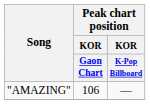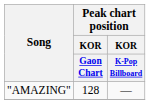 <table class="wikitable sortable" style="text-align:center;">
 <tr>
 <th rowspan="3">Song</th>
 <th colspan="9">Peak chart position</th>
 </tr>
 <tr>
 <th colspan="1" width="40"><small>KOR</small></th>
 <th colspan width="40"><small>KOR</small></th>
 </tr>
 <tr style="font-size:smaller;">
 <th><a href='#'>Gaon Chart</a></th>
 <th width="30"><small><a href='#'>K-Pop</a> <a href='#'>Billboard</a></small></th>
 </tr>
 <tr>
 <td align="left">"AMAZING"</td>
-<td>106</td>
+<td>128</td>
 <td>—</td>
 </tr>
 <tr>
 </tr>
 </table>
